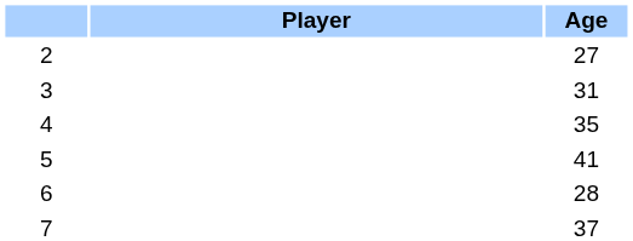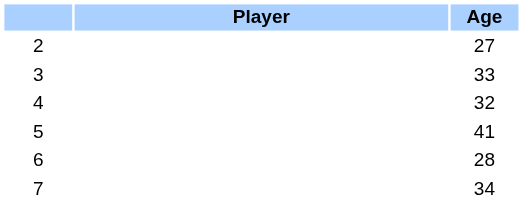 <table class="sortable" border="0" cellspacing="2" cellpadding="2">
 <tr style="background-color:#AAD0FF">
 <th width=8%></th>
 <th width=44%>Player</th>
 <th width=8%>Age</th>
 </tr>
 <tr>
 <td style="text-align: center;">2</td>
 <td></td>
 <td style="text-align: center;">27</td>
 </tr>
 <tr>
 <td style="text-align: center;">3</td>
 <td></td>
-<td style="text-align: center;">31</td>
+<td style="text-align: center;">33</td>
 </tr>
 <tr>
 <td style="text-align: center;">4</td>
 <td></td>
-<td style="text-align: center;">35</td>
+<td style="text-align: center;">32</td>
 </tr>
 <tr>
 <td style="text-align: center;">5</td>
 <td></td>
 <td style="text-align: center;">41</td>
 </tr>
 <tr>
 <td style="text-align: center;">6</td>
 <td></td>
 <td style="text-align: center;">28</td>
 </tr>
 <tr>
 <td style="text-align: center;">7</td>
 <td></td>
-<td style="text-align: center;">37</td>
+<td style="text-align: center;">34</td>
 </tr>
 </table>
